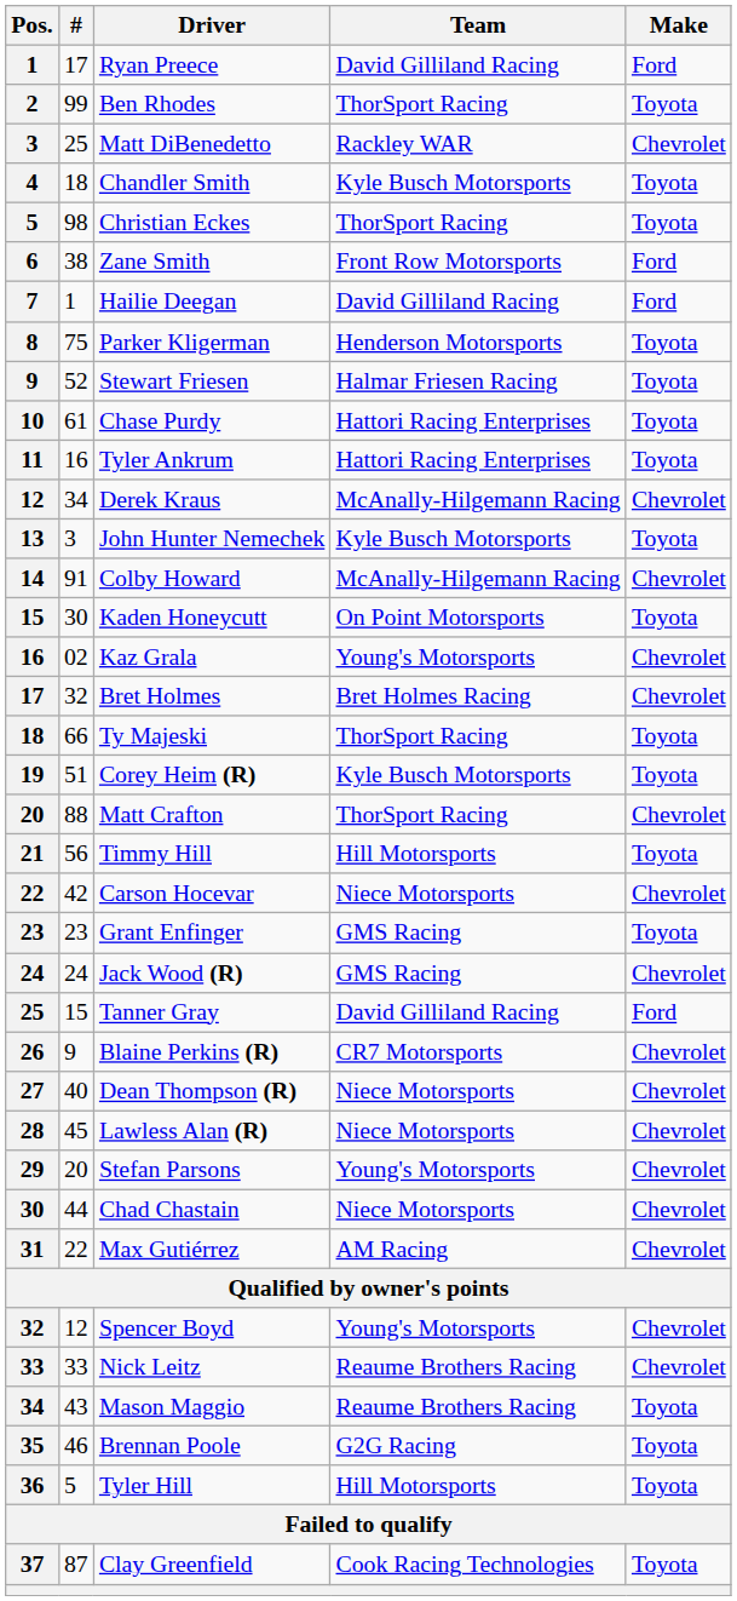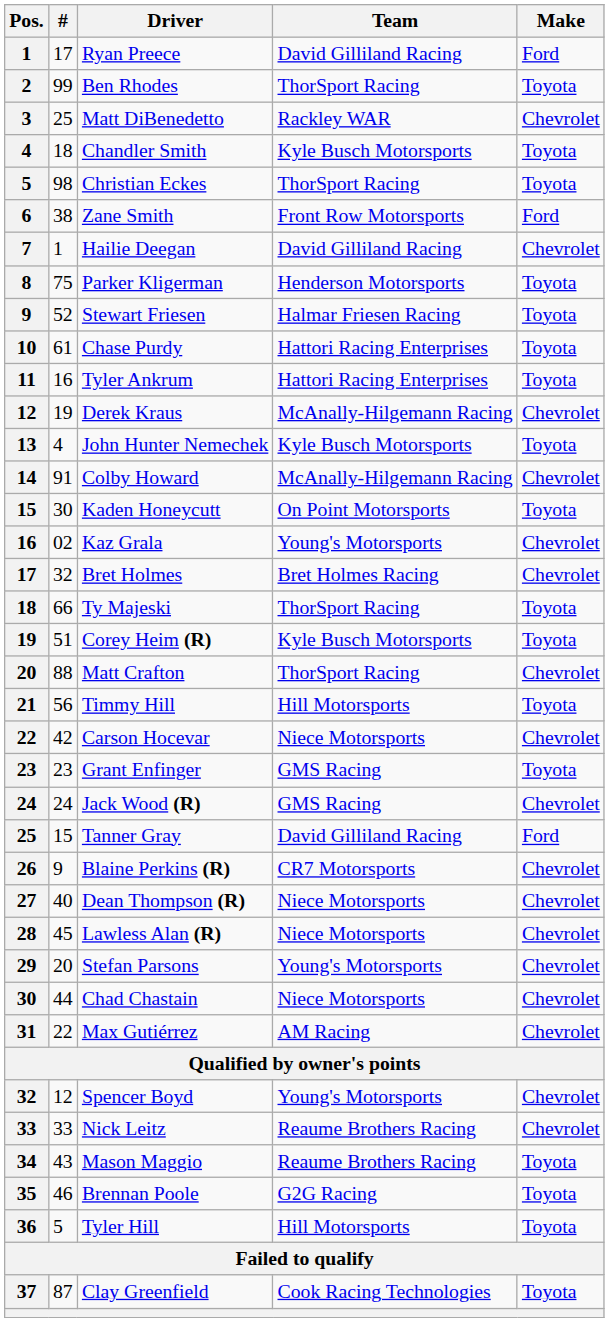 <table class="wikitable" style="font-size:95%">
 <tr>
 <th>Pos.</th>
 <th>#</th>
 <th>Driver</th>
 <th>Team</th>
 <th>Make</th>
 </tr>
 <tr>
 <th>1</th>
 <td>17</td>
 <td><a href='#'>Ryan Preece</a></td>
 <td><a href='#'>David Gilliland Racing</a></td>
 <td><a href='#'>Ford</a></td>
 </tr>
 <tr>
 <th>2</th>
 <td>99</td>
 <td><a href='#'>Ben Rhodes</a></td>
 <td><a href='#'>ThorSport Racing</a></td>
 <td><a href='#'>Toyota</a></td>
 </tr>
 <tr>
 <th>3</th>
 <td>25</td>
 <td><a href='#'>Matt DiBenedetto</a></td>
 <td><a href='#'>Rackley WAR</a></td>
 <td><a href='#'>Chevrolet</a></td>
 </tr>
 <tr>
 <th>4</th>
 <td>18</td>
 <td><a href='#'>Chandler Smith</a></td>
 <td><a href='#'>Kyle Busch Motorsports</a></td>
 <td><a href='#'>Toyota</a></td>
 </tr>
 <tr>
 <th>5</th>
 <td>98</td>
 <td><a href='#'>Christian Eckes</a></td>
 <td><a href='#'>ThorSport Racing</a></td>
 <td><a href='#'>Toyota</a></td>
 </tr>
 <tr>
 <th>6</th>
 <td>38</td>
 <td><a href='#'>Zane Smith</a></td>
 <td><a href='#'>Front Row Motorsports</a></td>
 <td><a href='#'>Ford</a></td>
 </tr>
 <tr>
 <th>7</th>
 <td>1</td>
 <td><a href='#'>Hailie Deegan</a></td>
 <td><a href='#'>David Gilliland Racing</a></td>
-<td><a href='#'>Ford</a></td>
+<td><a href='#'>Chevrolet</a></td>
 </tr>
 <tr>
 <th>8</th>
 <td>75</td>
 <td><a href='#'>Parker Kligerman</a></td>
 <td><a href='#'>Henderson Motorsports</a></td>
 <td><a href='#'>Toyota</a></td>
 </tr>
 <tr>
 <th>9</th>
 <td>52</td>
 <td><a href='#'>Stewart Friesen</a></td>
 <td><a href='#'>Halmar Friesen Racing</a></td>
 <td><a href='#'>Toyota</a></td>
 </tr>
 <tr>
 <th>10</th>
 <td>61</td>
 <td><a href='#'>Chase Purdy</a></td>
 <td><a href='#'>Hattori Racing Enterprises</a></td>
 <td><a href='#'>Toyota</a></td>
 </tr>
 <tr>
 <th>11</th>
 <td>16</td>
 <td><a href='#'>Tyler Ankrum</a></td>
 <td><a href='#'>Hattori Racing Enterprises</a></td>
 <td><a href='#'>Toyota</a></td>
 </tr>
 <tr>
 <th>12</th>
-<td>34</td>
+<td>19</td>
 <td><a href='#'>Derek Kraus</a></td>
 <td><a href='#'>McAnally-Hilgemann Racing</a></td>
 <td><a href='#'>Chevrolet</a></td>
 </tr>
 <tr>
 <th>13</th>
-<td>3</td>
+<td>4</td>
 <td><a href='#'>John Hunter Nemechek</a></td>
 <td><a href='#'>Kyle Busch Motorsports</a></td>
 <td><a href='#'>Toyota</a></td>
 </tr>
 <tr>
 <th>14</th>
 <td>91</td>
 <td><a href='#'>Colby Howard</a></td>
 <td><a href='#'>McAnally-Hilgemann Racing</a></td>
 <td><a href='#'>Chevrolet</a></td>
 </tr>
 <tr>
 <th>15</th>
 <td>30</td>
 <td><a href='#'>Kaden Honeycutt</a></td>
 <td><a href='#'>On Point Motorsports</a></td>
 <td><a href='#'>Toyota</a></td>
 </tr>
 <tr>
 <th>16</th>
 <td>02</td>
 <td><a href='#'>Kaz Grala</a></td>
 <td><a href='#'>Young's Motorsports</a></td>
 <td><a href='#'>Chevrolet</a></td>
 </tr>
 <tr>
 <th>17</th>
 <td>32</td>
 <td><a href='#'>Bret Holmes</a></td>
 <td><a href='#'>Bret Holmes Racing</a></td>
 <td><a href='#'>Chevrolet</a></td>
 </tr>
 <tr>
 <th>18</th>
 <td>66</td>
 <td><a href='#'>Ty Majeski</a></td>
 <td><a href='#'>ThorSport Racing</a></td>
 <td><a href='#'>Toyota</a></td>
 </tr>
 <tr>
 <th>19</th>
 <td>51</td>
 <td><a href='#'>Corey Heim</a> <strong>(R)</strong></td>
 <td><a href='#'>Kyle Busch Motorsports</a></td>
 <td><a href='#'>Toyota</a></td>
 </tr>
 <tr>
 <th>20</th>
 <td>88</td>
 <td><a href='#'>Matt Crafton</a></td>
 <td><a href='#'>ThorSport Racing</a></td>
 <td><a href='#'>Chevrolet</a></td>
 </tr>
 <tr>
 <th>21</th>
 <td>56</td>
 <td><a href='#'>Timmy Hill</a></td>
 <td><a href='#'>Hill Motorsports</a></td>
 <td><a href='#'>Toyota</a></td>
 </tr>
 <tr>
 <th>22</th>
 <td>42</td>
 <td><a href='#'>Carson Hocevar</a></td>
 <td><a href='#'>Niece Motorsports</a></td>
 <td><a href='#'>Chevrolet</a></td>
 </tr>
 <tr>
 <th>23</th>
 <td>23</td>
 <td><a href='#'>Grant Enfinger</a></td>
 <td><a href='#'>GMS Racing</a></td>
 <td><a href='#'>Toyota</a></td>
 </tr>
 <tr>
 <th>24</th>
 <td>24</td>
 <td><a href='#'>Jack Wood</a> <strong>(R)</strong></td>
 <td><a href='#'>GMS Racing</a></td>
 <td><a href='#'>Chevrolet</a></td>
 </tr>
 <tr>
 <th>25</th>
 <td>15</td>
 <td><a href='#'>Tanner Gray</a></td>
 <td><a href='#'>David Gilliland Racing</a></td>
 <td><a href='#'>Ford</a></td>
 </tr>
 <tr>
 <th>26</th>
 <td>9</td>
 <td><a href='#'>Blaine Perkins</a> <strong>(R)</strong></td>
 <td><a href='#'>CR7 Motorsports</a></td>
 <td><a href='#'>Chevrolet</a></td>
 </tr>
 <tr>
 <th>27</th>
 <td>40</td>
 <td><a href='#'>Dean Thompson</a> <strong>(R)</strong></td>
 <td><a href='#'>Niece Motorsports</a></td>
 <td><a href='#'>Chevrolet</a></td>
 </tr>
 <tr>
 <th>28</th>
 <td>45</td>
 <td><a href='#'>Lawless Alan</a> <strong>(R)</strong></td>
 <td><a href='#'>Niece Motorsports</a></td>
 <td><a href='#'>Chevrolet</a></td>
 </tr>
 <tr>
 <th>29</th>
 <td>20</td>
 <td><a href='#'>Stefan Parsons</a></td>
 <td><a href='#'>Young's Motorsports</a></td>
 <td><a href='#'>Chevrolet</a></td>
 </tr>
 <tr>
 <th>30</th>
 <td>44</td>
 <td><a href='#'>Chad Chastain</a></td>
 <td><a href='#'>Niece Motorsports</a></td>
 <td><a href='#'>Chevrolet</a></td>
 </tr>
 <tr>
 <th>31</th>
 <td>22</td>
 <td><a href='#'>Max Gutiérrez</a></td>
 <td><a href='#'>AM Racing</a></td>
 <td><a href='#'>Chevrolet</a></td>
 </tr>
 <tr>
 <th colspan="5">Qualified by owner's points</th>
 </tr>
 <tr>
 <th>32</th>
 <td>12</td>
 <td><a href='#'>Spencer Boyd</a></td>
 <td><a href='#'>Young's Motorsports</a></td>
 <td><a href='#'>Chevrolet</a></td>
 </tr>
 <tr>
 <th>33</th>
 <td>33</td>
 <td><a href='#'>Nick Leitz</a></td>
 <td><a href='#'>Reaume Brothers Racing</a></td>
 <td><a href='#'>Chevrolet</a></td>
 </tr>
 <tr>
 <th>34</th>
 <td>43</td>
 <td><a href='#'>Mason Maggio</a></td>
 <td><a href='#'>Reaume Brothers Racing</a></td>
 <td><a href='#'>Toyota</a></td>
 </tr>
 <tr>
 <th>35</th>
 <td>46</td>
 <td><a href='#'>Brennan Poole</a></td>
 <td><a href='#'>G2G Racing</a></td>
 <td><a href='#'>Toyota</a></td>
 </tr>
 <tr>
 <th>36</th>
 <td>5</td>
 <td><a href='#'>Tyler Hill</a></td>
 <td><a href='#'>Hill Motorsports</a></td>
 <td><a href='#'>Toyota</a></td>
 </tr>
 <tr>
 <th colspan="5">Failed to qualify</th>
 </tr>
 <tr>
 <th>37</th>
 <td>87</td>
 <td><a href='#'>Clay Greenfield</a></td>
 <td><a href='#'>Cook Racing Technologies</a></td>
 <td><a href='#'>Toyota</a></td>
 </tr>
 <tr>
 <th colspan="5"></th>
 </tr>
 </table>
